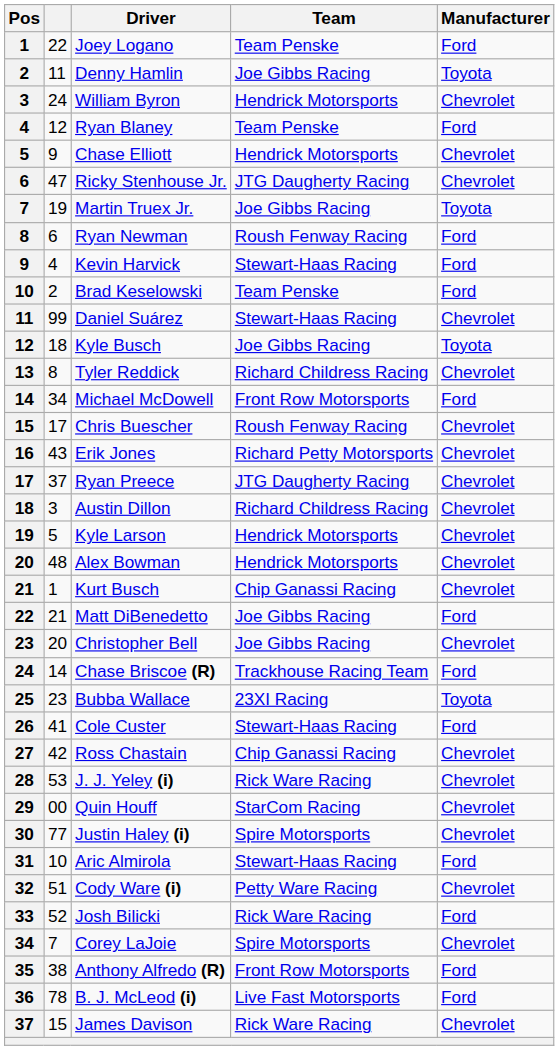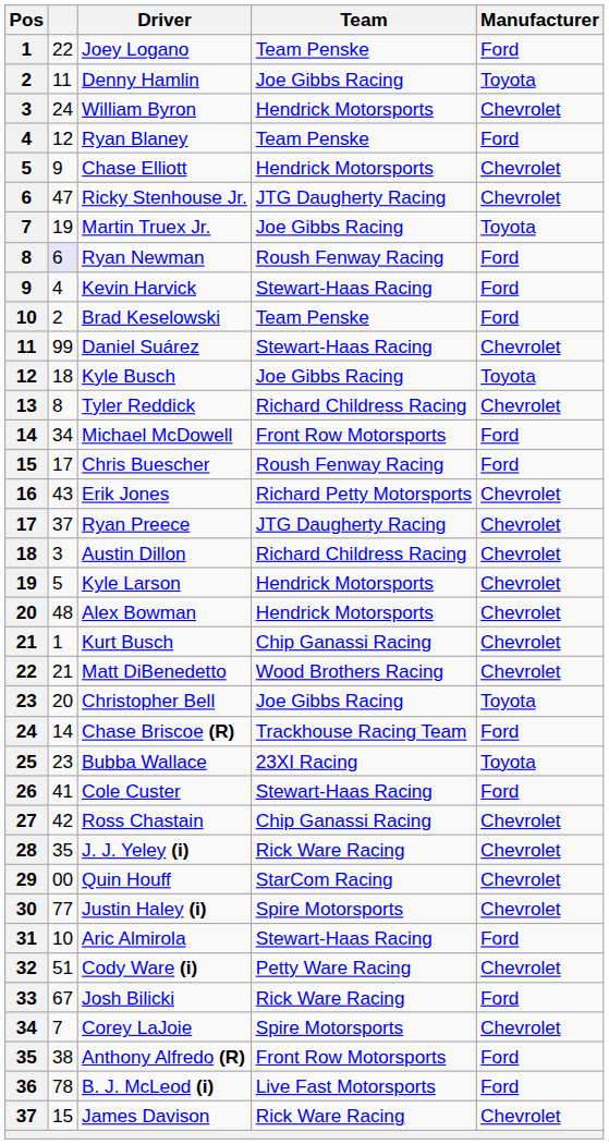 <table class="wikitable" style="font-size:95%">
 <tr>
 <th>Pos</th>
 <th></th>
 <th>Driver</th>
 <th>Team</th>
 <th>Manufacturer</th>
 </tr>
 <tr>
 <th>1</th>
 <td>22</td>
 <td><a href='#'>Joey Logano</a></td>
 <td><a href='#'>Team Penske</a></td>
 <td><a href='#'>Ford</a></td>
 </tr>
 <tr>
 <th>2</th>
 <td>11</td>
 <td><a href='#'>Denny Hamlin</a></td>
 <td><a href='#'>Joe Gibbs Racing</a></td>
 <td><a href='#'>Toyota</a></td>
 </tr>
 <tr>
 <th>3</th>
 <td>24</td>
 <td><a href='#'>William Byron</a></td>
 <td><a href='#'>Hendrick Motorsports</a></td>
 <td><a href='#'>Chevrolet</a></td>
 </tr>
 <tr>
 <th>4</th>
 <td>12</td>
 <td><a href='#'>Ryan Blaney</a></td>
 <td><a href='#'>Team Penske</a></td>
 <td><a href='#'>Ford</a></td>
 </tr>
 <tr>
 <th>5</th>
 <td>9</td>
 <td><a href='#'>Chase Elliott</a></td>
 <td><a href='#'>Hendrick Motorsports</a></td>
 <td><a href='#'>Chevrolet</a></td>
 </tr>
 <tr>
 <th>6</th>
 <td>47</td>
 <td><a href='#'>Ricky Stenhouse Jr.</a></td>
 <td><a href='#'>JTG Daugherty Racing</a></td>
 <td><a href='#'>Chevrolet</a></td>
 </tr>
 <tr>
 <th>7</th>
 <td>19</td>
 <td><a href='#'>Martin Truex Jr.</a></td>
 <td><a href='#'>Joe Gibbs Racing</a></td>
 <td><a href='#'>Toyota</a></td>
 </tr>
 <tr>
 <th>8</th>
-<td>6</td>
+<td style="background: lavender;">6</td>
 <td><a href='#'>Ryan Newman</a></td>
 <td><a href='#'>Roush Fenway Racing</a></td>
 <td><a href='#'>Ford</a></td>
 </tr>
 <tr>
 <th>9</th>
 <td>4</td>
 <td><a href='#'>Kevin Harvick</a></td>
 <td><a href='#'>Stewart-Haas Racing</a></td>
 <td><a href='#'>Ford</a></td>
 </tr>
 <tr>
 <th>10</th>
 <td>2</td>
 <td><a href='#'>Brad Keselowski</a></td>
 <td><a href='#'>Team Penske</a></td>
 <td><a href='#'>Ford</a></td>
 </tr>
 <tr>
 <th>11</th>
 <td>99</td>
 <td><a href='#'>Daniel Suárez</a></td>
 <td><a href='#'>Stewart-Haas Racing</a></td>
 <td><a href='#'>Chevrolet</a></td>
 </tr>
 <tr>
 <th>12</th>
 <td>18</td>
 <td><a href='#'>Kyle Busch</a></td>
 <td><a href='#'>Joe Gibbs Racing</a></td>
 <td><a href='#'>Toyota</a></td>
 </tr>
 <tr>
 <th>13</th>
 <td>8</td>
 <td><a href='#'>Tyler Reddick</a></td>
 <td><a href='#'>Richard Childress Racing</a></td>
 <td><a href='#'>Chevrolet</a></td>
 </tr>
 <tr>
 <th>14</th>
 <td>34</td>
 <td><a href='#'>Michael McDowell</a></td>
 <td><a href='#'>Front Row Motorsports</a></td>
 <td><a href='#'>Ford</a></td>
 </tr>
 <tr>
 <th>15</th>
 <td>17</td>
 <td><a href='#'>Chris Buescher</a></td>
 <td><a href='#'>Roush Fenway Racing</a></td>
-<td><a href='#'>Chevrolet</a></td>
+<td><a href='#'>Ford</a></td>
 </tr>
 <tr>
 <th>16</th>
 <td>43</td>
 <td><a href='#'>Erik Jones</a></td>
 <td><a href='#'>Richard Petty Motorsports</a></td>
 <td><a href='#'>Chevrolet</a></td>
 </tr>
 <tr>
 <th>17</th>
 <td>37</td>
 <td><a href='#'>Ryan Preece</a></td>
 <td><a href='#'>JTG Daugherty Racing</a></td>
 <td><a href='#'>Chevrolet</a></td>
 </tr>
 <tr>
 <th>18</th>
 <td>3</td>
 <td><a href='#'>Austin Dillon</a></td>
 <td><a href='#'>Richard Childress Racing</a></td>
 <td><a href='#'>Chevrolet</a></td>
 </tr>
 <tr>
 <th>19</th>
 <td>5</td>
 <td><a href='#'>Kyle Larson</a></td>
 <td><a href='#'>Hendrick Motorsports</a></td>
 <td><a href='#'>Chevrolet</a></td>
 </tr>
 <tr>
 <th>20</th>
 <td>48</td>
 <td><a href='#'>Alex Bowman</a></td>
 <td><a href='#'>Hendrick Motorsports</a></td>
 <td><a href='#'>Chevrolet</a></td>
 </tr>
 <tr>
 <th>21</th>
 <td>1</td>
 <td><a href='#'>Kurt Busch</a></td>
 <td><a href='#'>Chip Ganassi Racing</a></td>
 <td><a href='#'>Chevrolet</a></td>
 </tr>
 <tr>
 <th>22</th>
 <td>21</td>
 <td><a href='#'>Matt DiBenedetto</a></td>
-<td><a href='#'>Joe Gibbs Racing</a></td>
-<td><a href='#'>Ford</a></td>
+<td><a href='#'>Wood Brothers Racing</a></td>
+<td><a href='#'>Chevrolet</a></td>
 </tr>
 <tr>
 <th>23</th>
 <td>20</td>
 <td><a href='#'>Christopher Bell</a></td>
 <td><a href='#'>Joe Gibbs Racing</a></td>
-<td><a href='#'>Chevrolet</a></td>
+<td><a href='#'>Toyota</a></td>
 </tr>
 <tr>
 <th>24</th>
 <td>14</td>
 <td><a href='#'>Chase Briscoe</a> <strong>(R)</strong></td>
 <td><a href='#'>Trackhouse Racing Team</a></td>
 <td><a href='#'>Ford</a></td>
 </tr>
 <tr>
 <th>25</th>
 <td>23</td>
 <td><a href='#'>Bubba Wallace</a></td>
 <td><a href='#'>23XI Racing</a></td>
 <td><a href='#'>Toyota</a></td>
 </tr>
 <tr>
 <th>26</th>
 <td>41</td>
 <td><a href='#'>Cole Custer</a></td>
 <td><a href='#'>Stewart-Haas Racing</a></td>
 <td><a href='#'>Ford</a></td>
 </tr>
 <tr>
 <th>27</th>
 <td>42</td>
 <td><a href='#'>Ross Chastain</a></td>
 <td><a href='#'>Chip Ganassi Racing</a></td>
 <td><a href='#'>Chevrolet</a></td>
 </tr>
 <tr>
 <th>28</th>
-<td>53</td>
+<td>35</td>
 <td><a href='#'>J. J. Yeley</a> <strong>(i)</strong></td>
 <td><a href='#'>Rick Ware Racing</a></td>
 <td><a href='#'>Chevrolet</a></td>
 </tr>
 <tr>
 <th>29</th>
 <td>00</td>
 <td><a href='#'>Quin Houff</a></td>
 <td><a href='#'>StarCom Racing</a></td>
 <td><a href='#'>Chevrolet</a></td>
 </tr>
 <tr>
 <th>30</th>
 <td>77</td>
 <td><a href='#'>Justin Haley</a> <strong>(i)</strong></td>
 <td><a href='#'>Spire Motorsports</a></td>
 <td><a href='#'>Chevrolet</a></td>
 </tr>
 <tr>
 <th>31</th>
 <td>10</td>
 <td><a href='#'>Aric Almirola</a></td>
 <td><a href='#'>Stewart-Haas Racing</a></td>
 <td><a href='#'>Ford</a></td>
 </tr>
 <tr>
 <th>32</th>
 <td>51</td>
 <td><a href='#'>Cody Ware</a> <strong>(i)</strong></td>
 <td><a href='#'>Petty Ware Racing</a></td>
 <td><a href='#'>Chevrolet</a></td>
 </tr>
 <tr>
 <th>33</th>
-<td>52</td>
+<td>67</td>
 <td><a href='#'>Josh Bilicki</a></td>
 <td><a href='#'>Rick Ware Racing</a></td>
 <td><a href='#'>Ford</a></td>
 </tr>
 <tr>
 <th>34</th>
 <td>7</td>
 <td><a href='#'>Corey LaJoie</a></td>
 <td><a href='#'>Spire Motorsports</a></td>
 <td><a href='#'>Chevrolet</a></td>
 </tr>
 <tr>
 <th>35</th>
 <td>38</td>
 <td><a href='#'>Anthony Alfredo</a> <strong>(R)</strong></td>
 <td><a href='#'>Front Row Motorsports</a></td>
 <td><a href='#'>Ford</a></td>
 </tr>
 <tr>
 <th>36</th>
 <td>78</td>
 <td><a href='#'>B. J. McLeod</a> <strong>(i)</strong></td>
 <td><a href='#'>Live Fast Motorsports</a></td>
 <td><a href='#'>Ford</a></td>
 </tr>
 <tr>
 <th>37</th>
 <td>15</td>
 <td><a href='#'>James Davison</a></td>
 <td><a href='#'>Rick Ware Racing</a></td>
 <td><a href='#'>Chevrolet</a></td>
 </tr>
 <tr>
 <th colspan="7"></th>
 </tr>
 </table>
